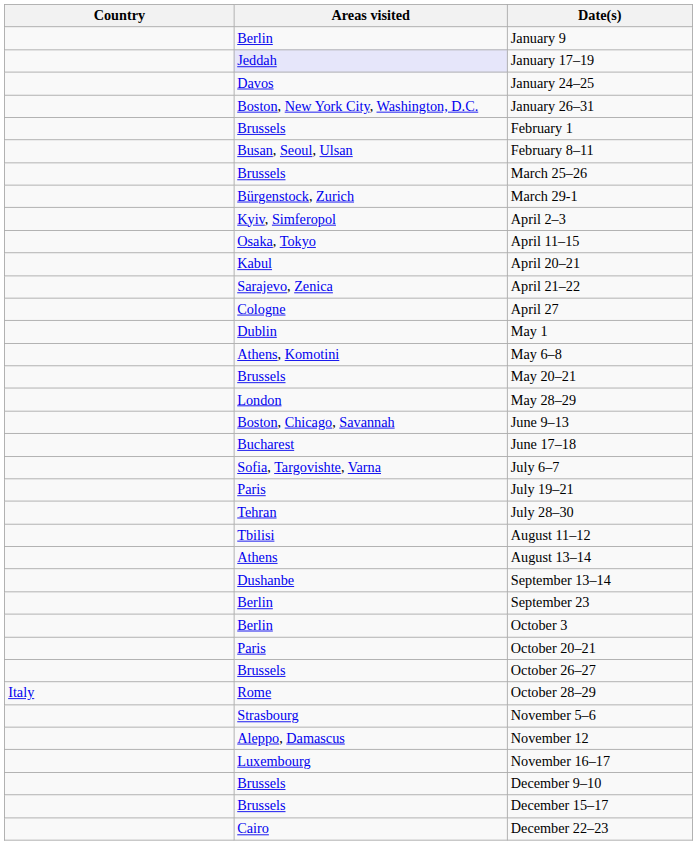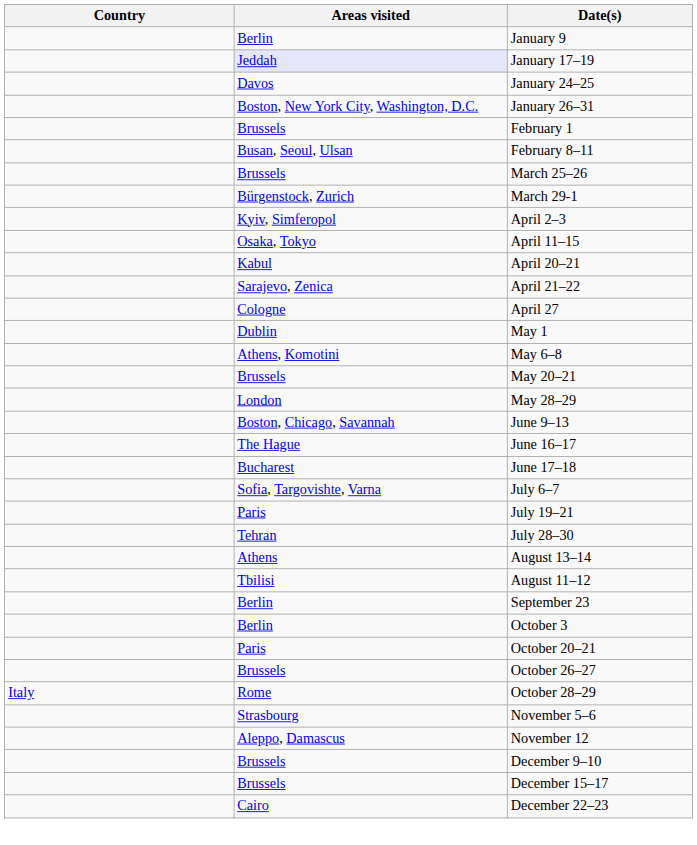 <table class="wikitable" style="margin: 1em auto 1em auto">
 <tr>
 <th width=250>Country</th>
 <th width=300>Areas visited</th>
 <th width=200>Date(s)</th>
 </tr>
 <tr>
 <td></td>
 <td><a href='#'>Berlin</a></td>
 <td>January 9</td>
 </tr>
 <tr>
 <td></td>
 <td style="background: lavender;"><a href='#'>Jeddah</a></td>
 <td>January 17–19</td>
 </tr>
 <tr>
 <td></td>
 <td><a href='#'>Davos</a></td>
 <td>January 24–25</td>
 </tr>
 <tr>
 <td></td>
 <td><a href='#'>Boston</a>, <a href='#'>New York City</a>, <a href='#'>Washington, D.C.</a></td>
 <td>January 26–31</td>
 </tr>
 <tr>
 <td></td>
 <td><a href='#'>Brussels</a></td>
 <td>February 1</td>
 </tr>
 <tr>
 <td></td>
 <td><a href='#'>Busan</a>, <a href='#'>Seoul</a>, <a href='#'>Ulsan</a></td>
 <td>February 8–11</td>
 </tr>
 <tr>
 <td></td>
 <td><a href='#'>Brussels</a></td>
 <td>March 25–26</td>
 </tr>
 <tr>
 <td></td>
 <td><a href='#'>Bürgenstock</a>, <a href='#'>Zurich</a></td>
 <td>March 29-1</td>
 </tr>
 <tr>
 <td></td>
 <td><a href='#'>Kyiv</a>, <a href='#'>Simferopol</a></td>
 <td>April 2–3</td>
 </tr>
 <tr>
 <td></td>
 <td><a href='#'>Osaka</a>, <a href='#'>Tokyo</a></td>
 <td>April 11–15</td>
 </tr>
 <tr>
 <td></td>
 <td><a href='#'>Kabul</a></td>
 <td>April 20–21</td>
 </tr>
 <tr>
 <td></td>
 <td><a href='#'>Sarajevo</a>, <a href='#'>Zenica</a></td>
 <td>April 21–22</td>
 </tr>
 <tr>
 <td></td>
 <td><a href='#'>Cologne</a></td>
 <td>April 27</td>
 </tr>
 <tr>
 <td></td>
 <td><a href='#'>Dublin</a></td>
 <td>May 1</td>
 </tr>
 <tr>
 <td></td>
 <td><a href='#'>Athens</a>, <a href='#'>Komotini</a></td>
 <td>May 6–8</td>
 </tr>
 <tr>
 <td></td>
 <td><a href='#'>Brussels</a></td>
 <td>May 20–21</td>
 </tr>
 <tr>
 <td></td>
 <td><a href='#'>London</a></td>
 <td>May 28–29</td>
 </tr>
 <tr>
 <td></td>
 <td><a href='#'>Boston</a>, <a href='#'>Chicago</a>, <a href='#'>Savannah</a></td>
 <td>June 9–13</td>
 </tr>
 <tr>
 <td></td>
+<td><a href='#'>The Hague</a></td>
+<td>June 16–17</td>
+</tr>
+<tr>
+<td></td>
 <td><a href='#'>Bucharest</a></td>
 <td>June 17–18</td>
 </tr>
 <tr>
 <td></td>
 <td><a href='#'>Sofia</a>, <a href='#'>Targovishte</a>, <a href='#'>Varna</a></td>
 <td>July 6–7</td>
 </tr>
 <tr>
 <td></td>
 <td><a href='#'>Paris</a></td>
 <td>July 19–21</td>
 </tr>
 <tr>
 <td></td>
 <td><a href='#'>Tehran</a></td>
 <td>July 28–30</td>
 </tr>
 <tr>
 <td></td>
-<td><a href='#'>Tbilisi</a></td>
-<td>August 11–12</td>
-</tr>
-<tr>
-<td></td>
 <td><a href='#'>Athens</a></td>
 <td>August 13–14</td>
 </tr>
 <tr>
 <td></td>
-<td><a href='#'>Dushanbe</a></td>
-<td>September 13–14</td>
+<td><a href='#'>Tbilisi</a></td>
+<td>August 11–12</td>
 </tr>
 <tr>
 <td></td>
 <td><a href='#'>Berlin</a></td>
 <td>September 23</td>
 </tr>
 <tr>
 <td></td>
 <td><a href='#'>Berlin</a></td>
 <td>October 3</td>
 </tr>
 <tr>
 <td></td>
 <td><a href='#'>Paris</a></td>
 <td>October 20–21</td>
 </tr>
 <tr>
 <td></td>
 <td><a href='#'>Brussels</a></td>
 <td>October 26–27</td>
 </tr>
 <tr>
 <td> <a href='#'>Italy</a></td>
 <td><a href='#'>Rome</a></td>
 <td>October 28–29</td>
 </tr>
 <tr>
 <td></td>
 <td><a href='#'>Strasbourg</a></td>
 <td>November 5–6</td>
 </tr>
 <tr>
 <td></td>
 <td><a href='#'>Aleppo</a>, <a href='#'>Damascus</a></td>
 <td>November 12</td>
 </tr>
 <tr>
 <td></td>
-<td><a href='#'>Luxembourg</a></td>
-<td>November 16–17</td>
-</tr>
-<tr>
-<td></td>
 <td><a href='#'>Brussels</a></td>
 <td>December 9–10</td>
 </tr>
 <tr>
 <td></td>
 <td><a href='#'>Brussels</a></td>
 <td>December 15–17</td>
 </tr>
 <tr>
 <td></td>
 <td><a href='#'>Cairo</a></td>
 <td>December 22–23</td>
 </tr>
 </table>
